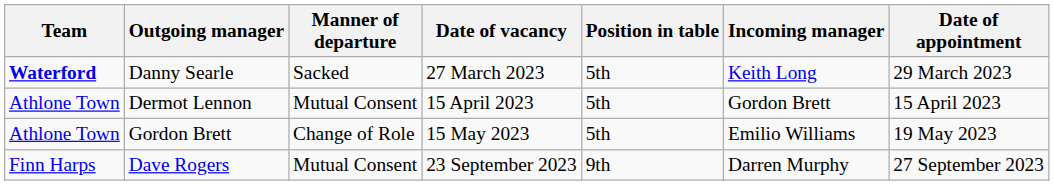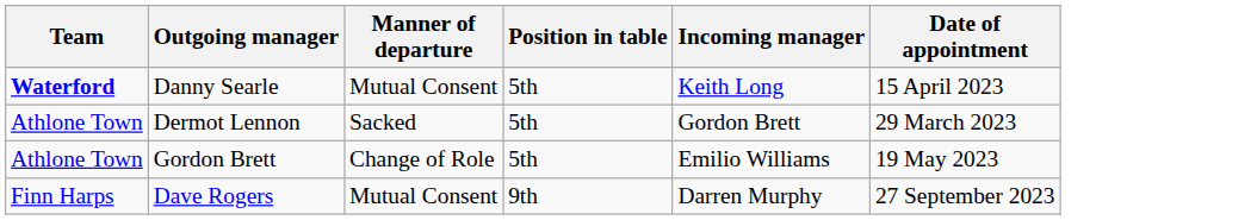 <table class="wikitable sortable">
 <tr>
 <th>Team</th>
 <th>Outgoing manager</th>
 <th>Manner of<br>departure</th>
-<th>Date of vacancy</th>
 <th>Position in table</th>
 <th>Incoming manager</th>
 <th>Date of<br>appointment</th>
 </tr>
 <tr>
 <td><strong><a href='#'>Waterford</a></strong></td>
 <td> Danny Searle</td>
-<td>Sacked</td>
-<td>27 March 2023</td>
+<td>Mutual Consent</td>
 <td>5th</td>
 <td> <a href='#'>Keith Long</a></td>
-<td>29 March 2023</td>
+<td>15 April 2023</td>
 </tr>
 <tr>
 <td><a href='#'>Athlone Town</a></td>
 <td> Dermot Lennon</td>
-<td>Mutual Consent</td>
-<td>15 April 2023</td>
+<td>Sacked</td>
 <td>5th</td>
 <td> Gordon Brett</td>
-<td>15 April 2023</td>
+<td>29 March 2023</td>
 </tr>
 <tr>
 <td><a href='#'>Athlone Town</a></td>
 <td> Gordon Brett</td>
 <td>Change of Role</td>
-<td>15 May 2023</td>
 <td>5th</td>
 <td> Emilio Williams</td>
 <td>19 May 2023</td>
 </tr>
 <tr>
 <td><a href='#'>Finn Harps</a></td>
 <td> <a href='#'> Dave Rogers</a></td>
 <td>Mutual Consent</td>
-<td>23 September 2023</td>
 <td>9th</td>
 <td> Darren Murphy</td>
 <td>27 September 2023</td>
 </tr>
 </table>
